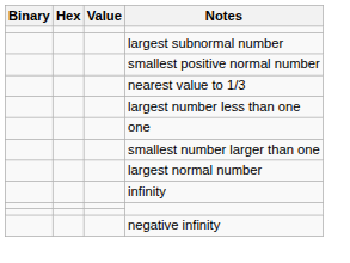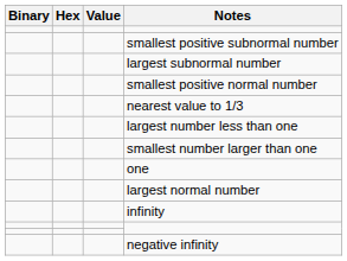 <table class="wikitable">
 <tr>
 <th>Binary</th>
 <th>Hex</th>
 <th>Value</th>
 <th>Notes</th>
 </tr>
 <tr>
 <td></td>
 <td></td>
 <td></td>
 <td></td>
+</tr>
+<tr>
+<td></td>
+<td></td>
+<td></td>
+<td>smallest positive subnormal number</td>
 </tr>
 <tr>
 <td></td>
 <td></td>
 <td></td>
 <td>largest subnormal number</td>
 </tr>
 <tr>
 <td></td>
 <td></td>
 <td></td>
 <td>smallest positive normal number</td>
 </tr>
 <tr>
 <td></td>
 <td></td>
 <td></td>
 <td>nearest value to 1/3</td>
 </tr>
 <tr>
 <td></td>
 <td></td>
 <td></td>
 <td>largest number less than one</td>
 </tr>
 <tr>
 <td></td>
 <td></td>
 <td></td>
-<td>one</td>
+<td>smallest number larger than one</td>
 </tr>
 <tr>
 <td></td>
 <td></td>
 <td></td>
-<td>smallest number larger than one</td>
+<td>one</td>
 </tr>
 <tr>
 <td></td>
 <td></td>
 <td></td>
 <td>largest normal number</td>
 </tr>
 <tr>
 <td></td>
 <td></td>
 <td></td>
 <td>infinity</td>
 </tr>
 <tr>
 <td></td>
 <td></td>
 <td></td>
 </tr>
 <tr>
 <td></td>
 <td></td>
 <td></td>
 </tr>
 <tr>
 <td></td>
 <td></td>
 <td></td>
 <td>negative infinity</td>
 </tr>
 </table>
